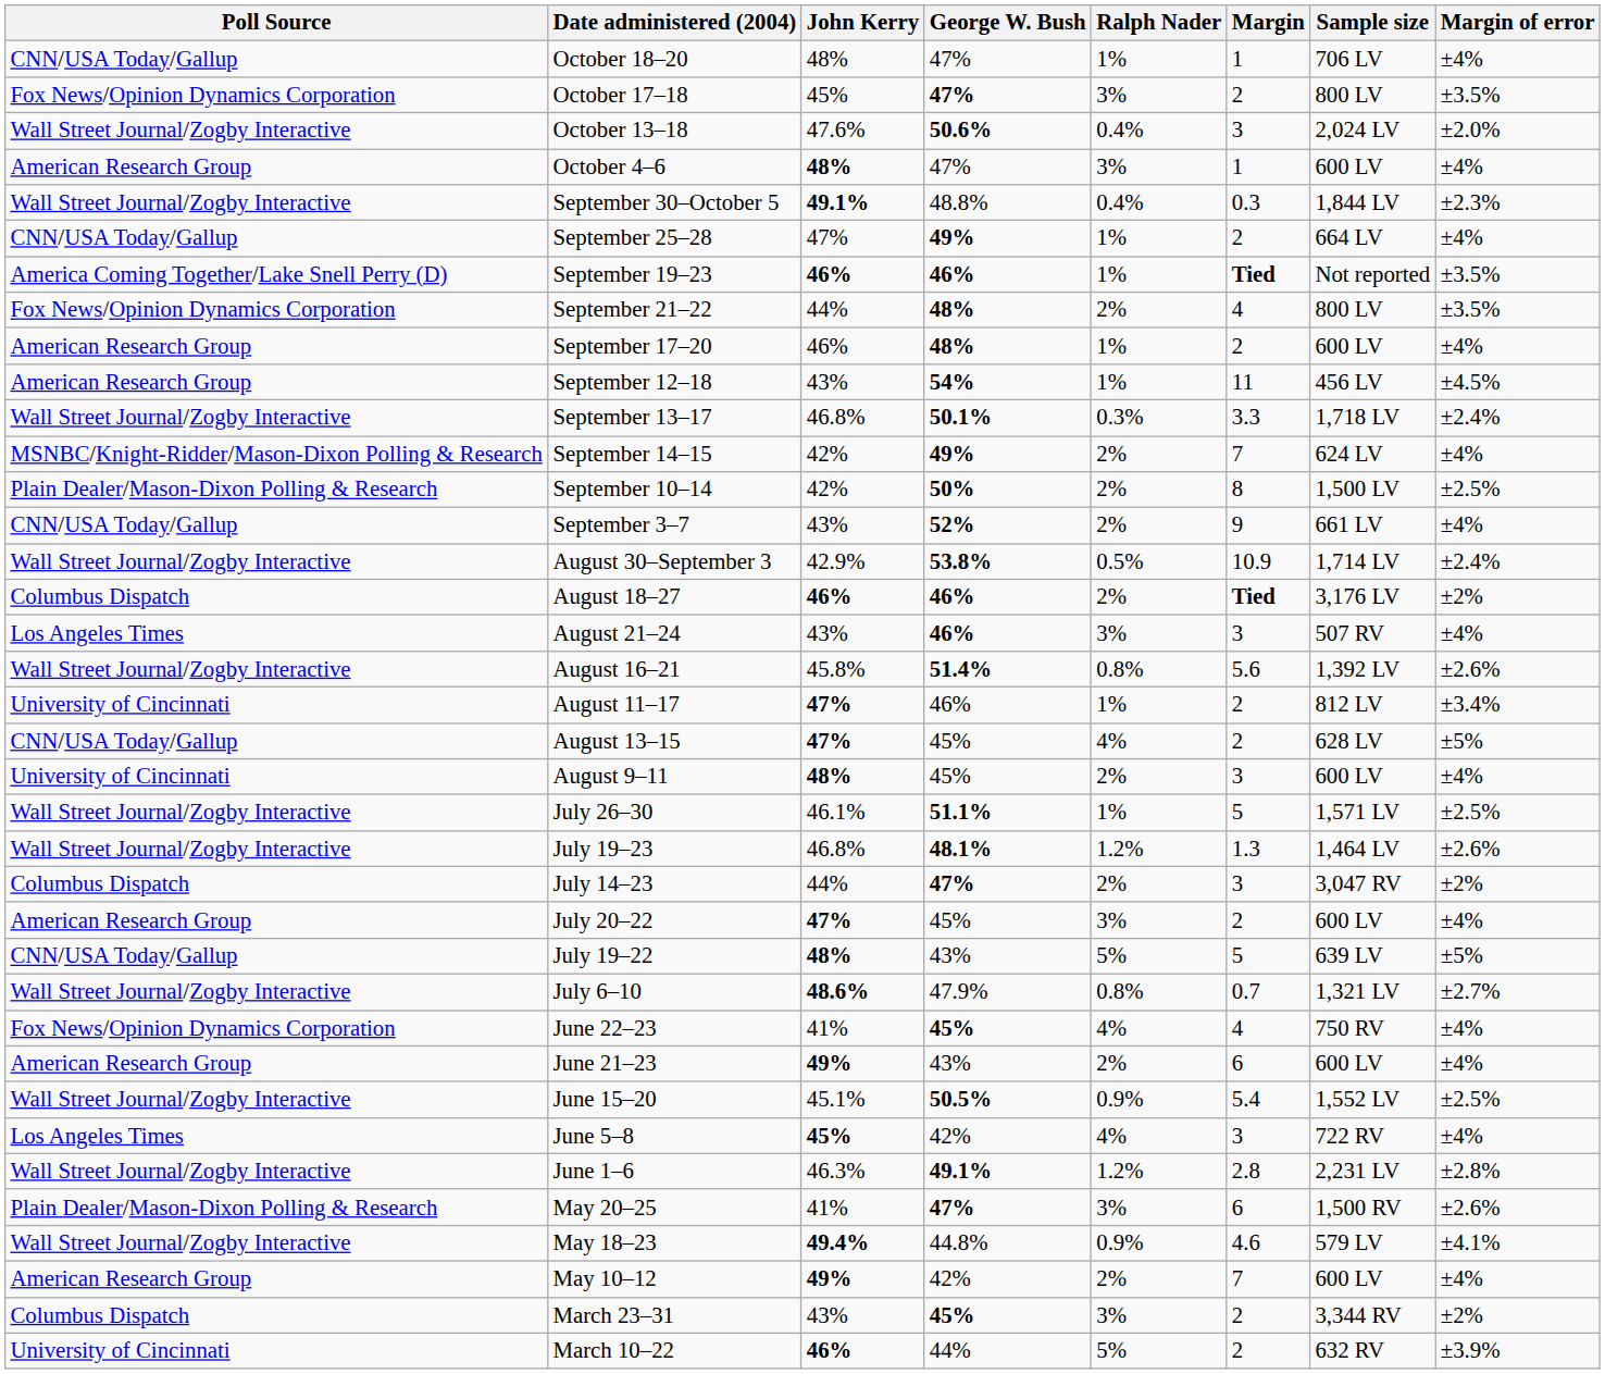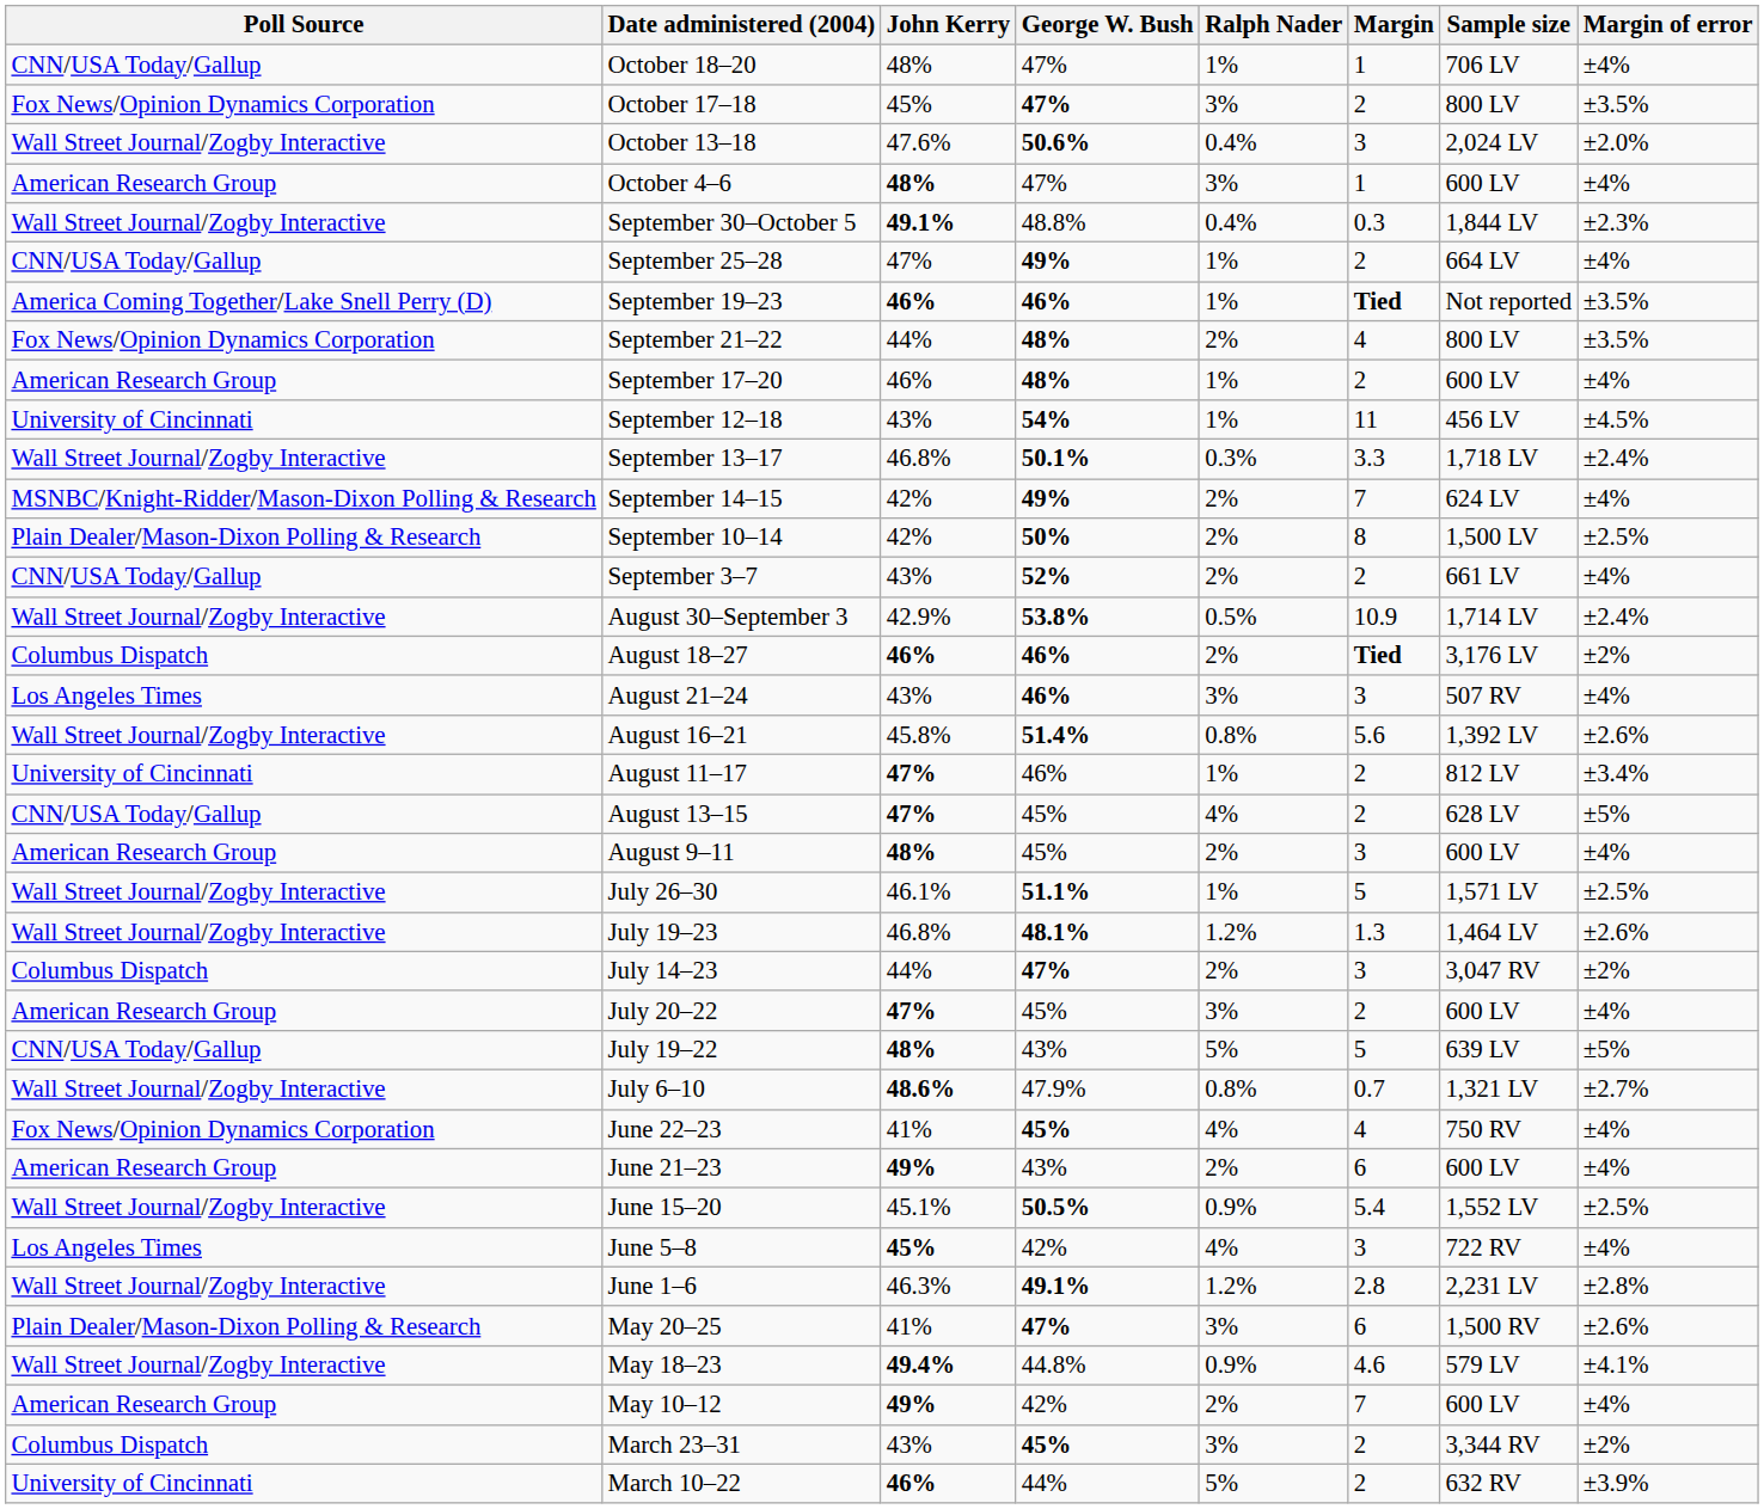 <table class="wikitable">
 <tr>
 <th>Poll Source</th>
 <th>Date administered (2004)</th>
 <th>John Kerry</th>
 <th>George W. Bush</th>
 <th>Ralph Nader</th>
 <th>Margin</th>
 <th>Sample size</th>
 <th>Margin of error</th>
 </tr>
 <tr>
 <td><a href='#'>CNN</a>/<a href='#'>USA Today</a>/<a href='#'>Gallup</a></td>
 <td>October 18–20</td>
 <td>48%</td>
 <td>47%</td>
 <td>1%</td>
 <td>1</td>
 <td>706 LV</td>
 <td>±4%</td>
 </tr>
 <tr>
 <td><a href='#'>Fox News</a>/<a href='#'>Opinion Dynamics Corporation</a></td>
 <td>October 17–18</td>
 <td>45%</td>
 <td><strong>47%</strong></td>
 <td>3%</td>
 <td>2</td>
 <td>800 LV</td>
 <td>±3.5%</td>
 </tr>
 <tr>
 <td><a href='#'>Wall Street Journal</a>/<a href='#'>Zogby Interactive</a></td>
 <td>October 13–18</td>
 <td>47.6%</td>
 <td><strong>50.6%</strong></td>
 <td>0.4%</td>
 <td>3</td>
 <td>2,024 LV</td>
 <td>±2.0%</td>
 </tr>
 <tr>
 <td><a href='#'>American Research Group</a></td>
 <td>October 4–6</td>
 <td><strong>48%</strong></td>
 <td>47%</td>
 <td>3%</td>
 <td>1</td>
 <td>600 LV</td>
 <td>±4%</td>
 </tr>
 <tr>
 <td><a href='#'>Wall Street Journal</a>/<a href='#'>Zogby Interactive</a></td>
 <td>September 30–October 5</td>
 <td><strong>49.1%</strong></td>
 <td>48.8%</td>
 <td>0.4%</td>
 <td>0.3</td>
 <td>1,844 LV</td>
 <td>±2.3%</td>
 </tr>
 <tr>
 <td><a href='#'>CNN</a>/<a href='#'>USA Today</a>/<a href='#'>Gallup</a></td>
 <td>September 25–28</td>
 <td>47%</td>
 <td><strong>49%</strong></td>
 <td>1%</td>
 <td>2</td>
 <td>664 LV</td>
 <td>±4%</td>
 </tr>
 <tr>
 <td><a href='#'>America Coming Together</a>/<a href='#'>Lake Snell Perry (D)</a></td>
 <td>September 19–23</td>
 <td><strong>46%</strong></td>
 <td><strong>46%</strong></td>
 <td>1%</td>
 <td><strong>Tied</strong></td>
 <td>Not reported</td>
 <td>±3.5%</td>
 </tr>
 <tr>
 <td><a href='#'>Fox News</a>/<a href='#'>Opinion Dynamics Corporation</a></td>
 <td>September 21–22</td>
 <td>44%</td>
 <td><strong>48%</strong></td>
 <td>2%</td>
 <td>4</td>
 <td>800 LV</td>
 <td>±3.5%</td>
 </tr>
 <tr>
 <td><a href='#'>American Research Group</a></td>
 <td>September 17–20</td>
 <td>46%</td>
 <td><strong>48%</strong></td>
 <td>1%</td>
 <td>2</td>
 <td>600 LV</td>
 <td>±4%</td>
 </tr>
 <tr>
-<td><a href='#'>American Research Group</a></td>
+<td><a href='#'>University of Cincinnati</a></td>
 <td>September 12–18</td>
 <td>43%</td>
 <td><strong>54%</strong></td>
 <td>1%</td>
 <td>11</td>
 <td>456 LV</td>
 <td>±4.5%</td>
 </tr>
 <tr>
 <td><a href='#'>Wall Street Journal</a>/<a href='#'>Zogby Interactive</a></td>
 <td>September 13–17</td>
 <td>46.8%</td>
 <td><strong>50.1%</strong></td>
 <td>0.3%</td>
 <td>3.3</td>
 <td>1,718 LV</td>
 <td>±2.4%</td>
 </tr>
 <tr>
 <td><a href='#'>MSNBC</a>/<a href='#'>Knight-Ridder</a>/<a href='#'>Mason-Dixon Polling & Research</a></td>
 <td>September 14–15</td>
 <td>42%</td>
 <td><strong>49%</strong></td>
 <td>2%</td>
 <td>7</td>
 <td>624 LV</td>
 <td>±4%</td>
 </tr>
 <tr>
 <td><a href='#'>Plain Dealer</a>/<a href='#'>Mason-Dixon Polling & Research</a></td>
 <td>September 10–14</td>
 <td>42%</td>
 <td><strong>50%</strong></td>
 <td>2%</td>
 <td>8</td>
 <td>1,500 LV</td>
 <td>±2.5%</td>
 </tr>
 <tr>
 <td><a href='#'>CNN</a>/<a href='#'>USA Today</a>/<a href='#'>Gallup</a></td>
 <td>September 3–7</td>
 <td>43%</td>
 <td><strong>52%</strong></td>
 <td>2%</td>
-<td>9</td>
+<td>2</td>
 <td>661 LV</td>
 <td>±4%</td>
 </tr>
 <tr>
 <td><a href='#'>Wall Street Journal</a>/<a href='#'>Zogby Interactive</a></td>
 <td>August 30–September 3</td>
 <td>42.9%</td>
 <td><strong>53.8%</strong></td>
 <td>0.5%</td>
 <td>10.9</td>
 <td>1,714 LV</td>
 <td>±2.4%</td>
 </tr>
 <tr>
 <td><a href='#'>Columbus Dispatch</a></td>
 <td>August 18–27</td>
 <td><strong>46%</strong></td>
 <td><strong>46%</strong></td>
 <td>2%</td>
 <td><strong>Tied</strong></td>
 <td>3,176 LV</td>
 <td>±2%</td>
 </tr>
 <tr>
 <td><a href='#'>Los Angeles Times</a></td>
 <td>August 21–24</td>
 <td>43%</td>
 <td><strong>46%</strong></td>
 <td>3%</td>
 <td>3</td>
 <td>507 RV</td>
 <td>±4%</td>
 </tr>
 <tr>
 <td><a href='#'>Wall Street Journal</a>/<a href='#'>Zogby Interactive</a></td>
 <td>August 16–21</td>
 <td>45.8%</td>
 <td><strong>51.4%</strong></td>
 <td>0.8%</td>
 <td>5.6</td>
 <td>1,392 LV</td>
 <td>±2.6%</td>
 </tr>
 <tr>
 <td><a href='#'>University of Cincinnati</a></td>
 <td>August 11–17</td>
 <td><strong>47%</strong></td>
 <td>46%</td>
 <td>1%</td>
 <td>2</td>
 <td>812 LV</td>
 <td>±3.4%</td>
 </tr>
 <tr>
 <td><a href='#'>CNN</a>/<a href='#'>USA Today</a>/<a href='#'>Gallup</a></td>
 <td>August 13–15</td>
 <td><strong>47%</strong></td>
 <td>45%</td>
 <td>4%</td>
 <td>2</td>
 <td>628 LV</td>
 <td>±5%</td>
 </tr>
 <tr>
-<td><a href='#'>University of Cincinnati</a></td>
+<td><a href='#'>American Research Group</a></td>
 <td>August 9–11</td>
 <td><strong>48%</strong></td>
 <td>45%</td>
 <td>2%</td>
 <td>3</td>
 <td>600 LV</td>
 <td>±4%</td>
 </tr>
 <tr>
 <td><a href='#'>Wall Street Journal</a>/<a href='#'>Zogby Interactive</a></td>
 <td>July 26–30</td>
 <td>46.1%</td>
 <td><strong>51.1%</strong></td>
 <td>1%</td>
 <td>5</td>
 <td>1,571 LV</td>
 <td>±2.5%</td>
 </tr>
 <tr>
 <td><a href='#'>Wall Street Journal</a>/<a href='#'>Zogby Interactive</a></td>
 <td>July 19–23</td>
 <td>46.8%</td>
 <td><strong>48.1%</strong></td>
 <td>1.2%</td>
 <td>1.3</td>
 <td>1,464 LV</td>
 <td>±2.6%</td>
 </tr>
 <tr>
 <td><a href='#'>Columbus Dispatch</a></td>
 <td>July 14–23</td>
 <td>44%</td>
 <td><strong>47%</strong></td>
 <td>2%</td>
 <td>3</td>
 <td>3,047 RV</td>
 <td>±2%</td>
 </tr>
 <tr>
 <td><a href='#'>American Research Group</a></td>
 <td>July 20–22</td>
 <td><strong>47%</strong></td>
 <td>45%</td>
 <td>3%</td>
 <td>2</td>
 <td>600 LV</td>
 <td>±4%</td>
 </tr>
 <tr>
 <td><a href='#'>CNN</a>/<a href='#'>USA Today</a>/<a href='#'>Gallup</a></td>
 <td>July 19–22</td>
 <td><strong>48%</strong></td>
 <td>43%</td>
 <td>5%</td>
 <td>5</td>
 <td>639 LV</td>
 <td>±5%</td>
 </tr>
 <tr>
 <td><a href='#'>Wall Street Journal</a>/<a href='#'>Zogby Interactive</a></td>
 <td>July 6–10</td>
 <td><strong>48.6%</strong></td>
 <td>47.9%</td>
 <td>0.8%</td>
 <td>0.7</td>
 <td>1,321 LV</td>
 <td>±2.7%</td>
 </tr>
 <tr>
 <td><a href='#'>Fox News</a>/<a href='#'>Opinion Dynamics Corporation</a></td>
 <td>June 22–23</td>
 <td>41%</td>
 <td><strong>45%</strong></td>
 <td>4%</td>
 <td>4</td>
 <td>750 RV</td>
 <td>±4%</td>
 </tr>
 <tr>
 <td><a href='#'>American Research Group</a></td>
 <td>June 21–23</td>
 <td><strong>49%</strong></td>
 <td>43%</td>
 <td>2%</td>
 <td>6</td>
 <td>600 LV</td>
 <td>±4%</td>
 </tr>
 <tr>
 <td><a href='#'>Wall Street Journal</a>/<a href='#'>Zogby Interactive</a></td>
 <td>June 15–20</td>
 <td>45.1%</td>
 <td><strong>50.5%</strong></td>
 <td>0.9%</td>
 <td>5.4</td>
 <td>1,552 LV</td>
 <td>±2.5%</td>
 </tr>
 <tr>
 <td><a href='#'>Los Angeles Times</a></td>
 <td>June 5–8</td>
 <td><strong>45%</strong></td>
 <td>42%</td>
 <td>4%</td>
 <td>3</td>
 <td>722 RV</td>
 <td>±4%</td>
 </tr>
 <tr>
 <td><a href='#'>Wall Street Journal</a>/<a href='#'>Zogby Interactive</a></td>
 <td>June 1–6</td>
 <td>46.3%</td>
 <td><strong>49.1%</strong></td>
 <td>1.2%</td>
 <td>2.8</td>
 <td>2,231 LV</td>
 <td>±2.8%</td>
 </tr>
 <tr>
 <td><a href='#'>Plain Dealer</a>/<a href='#'>Mason-Dixon Polling & Research</a></td>
 <td>May 20–25</td>
 <td>41%</td>
 <td><strong>47%</strong></td>
 <td>3%</td>
 <td>6</td>
 <td>1,500 RV</td>
 <td>±2.6%</td>
 </tr>
 <tr>
 <td><a href='#'>Wall Street Journal</a>/<a href='#'>Zogby Interactive</a></td>
 <td>May 18–23</td>
 <td><strong>49.4%</strong></td>
 <td>44.8%</td>
 <td>0.9%</td>
 <td>4.6</td>
 <td>579 LV</td>
 <td>±4.1%</td>
 </tr>
 <tr>
 <td><a href='#'>American Research Group</a></td>
 <td>May 10–12</td>
 <td><strong>49%</strong></td>
 <td>42%</td>
 <td>2%</td>
 <td>7</td>
 <td>600 LV</td>
 <td>±4%</td>
 </tr>
 <tr>
 <td><a href='#'>Columbus Dispatch</a></td>
 <td>March 23–31</td>
 <td>43%</td>
 <td><strong>45%</strong></td>
 <td>3%</td>
 <td>2</td>
 <td>3,344 RV</td>
 <td>±2%</td>
 </tr>
 <tr>
 <td><a href='#'>University of Cincinnati</a></td>
 <td>March 10–22</td>
 <td><strong>46%</strong></td>
 <td>44%</td>
 <td>5%</td>
 <td>2</td>
 <td>632 RV</td>
 <td>±3.9%</td>
 </tr>
 </table>
